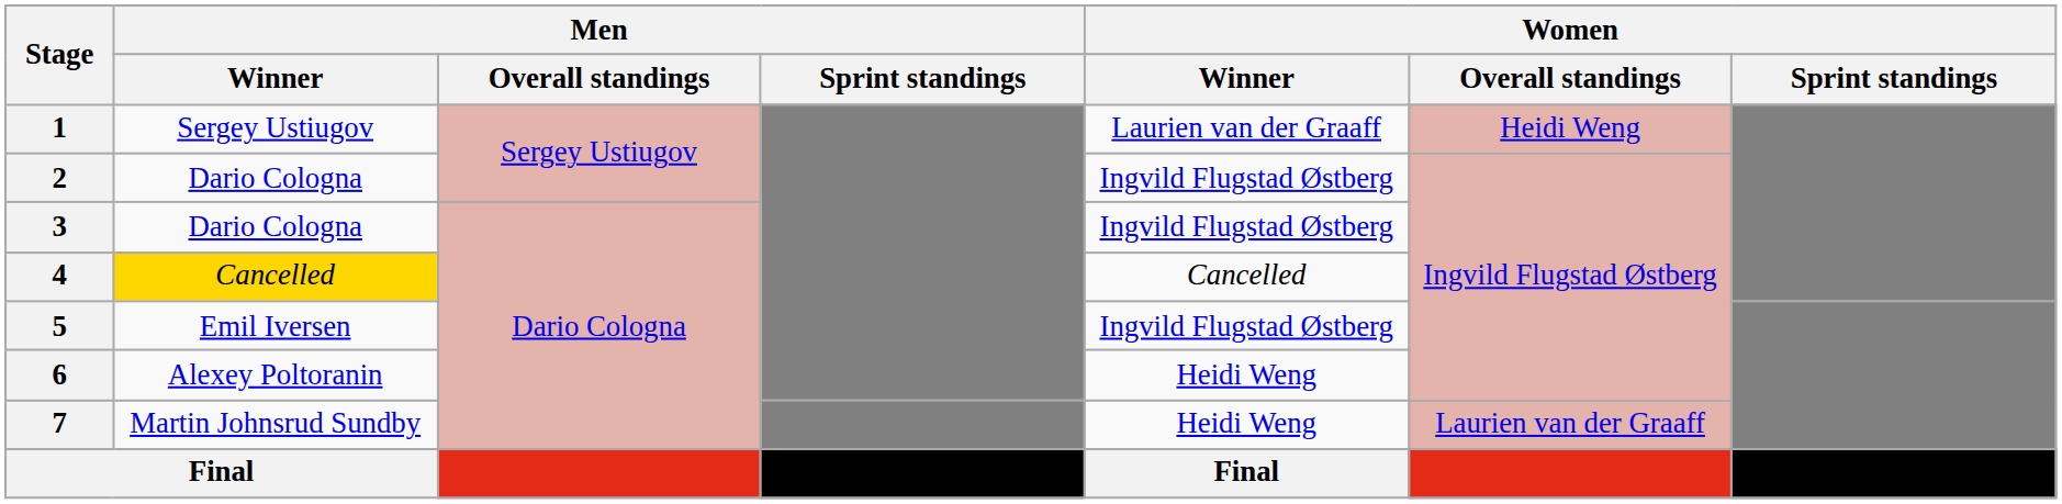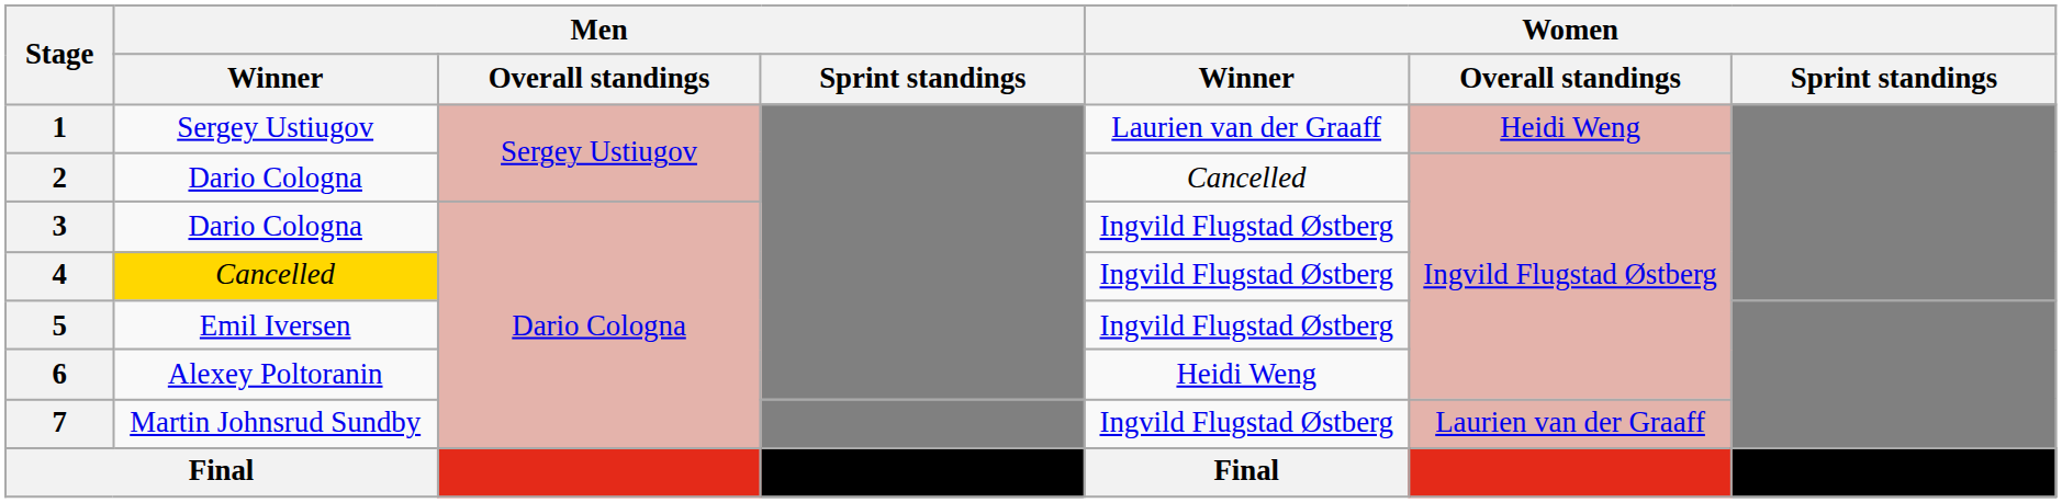 <table class="wikitable" style="text-align: center; font-size:smaller">
 <tr>
 <th scope="col" style="width:5%;" rowspan="2">Stage</th>
 <th scope="col" style="width:45%;" colspan="3">Men</th>
 <th scope="col" style="width:45%;" colspan="3">Women</th>
 </tr>
 <tr>
 <th scope="col" style="width:15%;">Winner</th>
 <th scope="col" style="width:15%;">Overall standings<br></th>
 <th scope="col" style="width:15%;">Sprint standings<br></th>
 <th scope="col" style="width:15%;">Winner</th>
 <th scope="col" style="width:15%;">Overall standings<br></th>
 <th scope="col" style="width:15%;">Sprint standings<br></th>
 </tr>
 <tr>
 <th scope="row">1</th>
 <td><a href='#'>Sergey Ustiugov</a></td>
 <td style="background:#E4B3AB;" rowspan=2><a href='#'>Sergey Ustiugov</a></td>
 <td style="background:grey" rowspan=6></td>
 <td><a href='#'>Laurien van der Graaff</a></td>
 <td style="background:#E4B3AB;"><a href='#'>Heidi Weng</a></td>
 <td style="background:grey" rowspan=4></td>
 </tr>
 <tr>
 <th scope="row">2</th>
 <td><a href='#'>Dario Cologna</a></td>
-<td><a href='#'>Ingvild Flugstad Østberg</a></td>
+<td><em>Cancelled</em></td>
 <td style="background:#E4B3AB;" rowspan=5><a href='#'>Ingvild Flugstad Østberg</a></td>
 </tr>
 <tr>
 <th scope="row">3</th>
 <td><a href='#'>Dario Cologna</a></td>
 <td style="background:#E4B3AB;" rowspan=5><a href='#'>Dario Cologna</a></td>
 <td><a href='#'>Ingvild Flugstad Østberg</a></td>
 </tr>
 <tr>
 <th scope="row">4</th>
 <td style="background: gold;"><em>Cancelled</em></td>
-<td><em>Cancelled</em></td>
+<td><a href='#'>Ingvild Flugstad Østberg</a></td>
 </tr>
 <tr>
 <th scope="row">5</th>
 <td><a href='#'>Emil Iversen</a></td>
 <td><a href='#'>Ingvild Flugstad Østberg</a></td>
 <td style="background:grey" rowspan=3></td>
 </tr>
 <tr>
 <th scope="row">6</th>
 <td><a href='#'>Alexey Poltoranin</a></td>
 <td><a href='#'>Heidi Weng</a></td>
 </tr>
 <tr>
 <th scope="row">7</th>
 <td><a href='#'>Martin Johnsrud Sundby</a></td>
 <td style="background:grey"></td>
-<td><a href='#'>Heidi Weng</a></td>
+<td><a href='#'>Ingvild Flugstad Østberg</a></td>
 <td style="background:#E4B3AB;"><a href='#'>Laurien van der Graaff</a></td>
 </tr>
 <tr>
 <th colspan="2">Final</th>
 <td style="background:#E42A19;"></td>
 <th style="background:black"></th>
 <th><strong>Final</strong></th>
 <td style="background:#E42A19;"></td>
 <th style="background:black"></th>
 </tr>
 </table>
